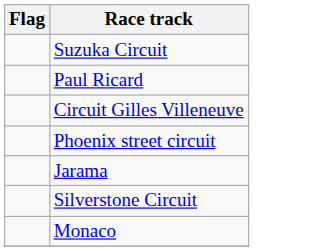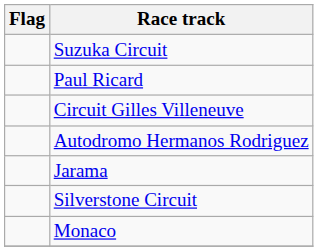 <table class="wikitable">
 <tr>
 <th><strong>Flag</strong></th>
 <th>Race track</th>
 </tr>
 <tr>
 <td></td>
 <td><a href='#'>Suzuka Circuit</a></td>
 </tr>
 <tr>
 <td></td>
 <td><a href='#'>Paul Ricard</a></td>
 </tr>
 <tr>
 <td></td>
 <td><a href='#'>Circuit Gilles Villeneuve</a></td>
 </tr>
 <tr>
 <td></td>
-<td><a href='#'>Phoenix street circuit</a></td>
+<td><a href='#'>Autodromo Hermanos Rodriguez</a></td>
 </tr>
 <tr>
 <td></td>
 <td><a href='#'>Jarama</a></td>
 </tr>
 <tr>
 <td></td>
 <td><a href='#'>Silverstone Circuit</a></td>
 </tr>
 <tr>
 <td></td>
 <td><a href='#'>Monaco</a></td>
 </tr>
 <tr>
 </tr>
 </table>
